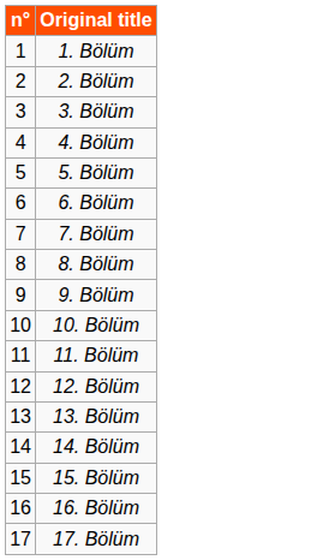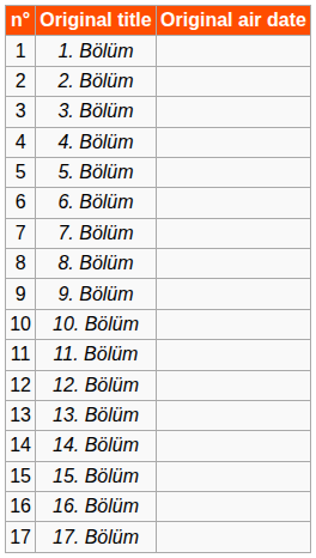 <table class="wikitable" style="text-align:center">
 <tr>
 <th style="background:#FF4D00; color:#ffffff;">n°</th>
 <th style="background:#FF4D00; color:#ffffff;">Original title</th>
+<th style="background:#FF4D00; color:#ffffff;">Original air date</th>
 </tr>
 <tr>
 <td>1</td>
 <td><em>1. Bölüm</em></td>
+<td></td>
 </tr>
 <tr>
 <td>2</td>
 <td><em>2. Bölüm</em></td>
+<td></td>
 </tr>
 <tr>
 <td>3</td>
 <td><em>3. Bölüm</em></td>
+<td></td>
 </tr>
 <tr>
 <td>4</td>
 <td><em>4. Bölüm</em></td>
+<td></td>
 </tr>
 <tr>
 <td>5</td>
 <td><em>5. Bölüm</em></td>
+<td></td>
 </tr>
 <tr>
 <td>6</td>
 <td><em>6. Bölüm</em></td>
+<td></td>
 </tr>
 <tr>
 <td>7</td>
 <td><em>7. Bölüm</em></td>
+<td></td>
 </tr>
 <tr>
 <td>8</td>
 <td><em>8. Bölüm</em></td>
+<td></td>
 </tr>
 <tr>
 <td>9</td>
 <td><em>9. Bölüm</em></td>
+<td></td>
 </tr>
 <tr>
 <td>10</td>
 <td><em>10. Bölüm</em></td>
+<td></td>
 </tr>
 <tr>
 <td>11</td>
 <td><em>11. Bölüm</em></td>
+<td></td>
 </tr>
 <tr>
 <td>12</td>
 <td><em>12. Bölüm</em></td>
+<td></td>
 </tr>
 <tr>
 <td>13</td>
 <td><em>13. Bölüm</em></td>
+<td></td>
 </tr>
 <tr>
 <td>14</td>
 <td><em>14. Bölüm</em></td>
+<td></td>
 </tr>
 <tr>
 <td>15</td>
 <td><em>15. Bölüm</em></td>
+<td></td>
 </tr>
 <tr>
 <td>16</td>
 <td><em>16. Bölüm</em></td>
+<td></td>
 </tr>
 <tr>
 <td>17</td>
 <td><em>17. Bölüm</em></td>
+<td></td>
 </tr>
 </table>
